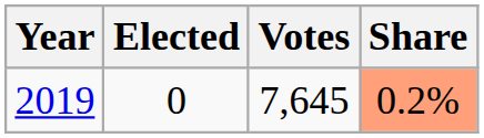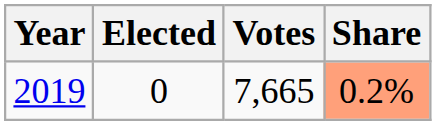 <table class="wikitable">
 <tr>
 <th>Year</th>
 <th>Elected</th>
 <th>Votes</th>
 <th>Share</th>
 </tr>
 <tr>
 <td align="center"><a href='#'>2019</a></td>
 <td align="center">0</td>
-<td align="center">7,645</td>
+<td align="center">7,665</td>
 <td align="center" style="background: lightsalmon;">0.2%</td>
 </tr>
 </table>
